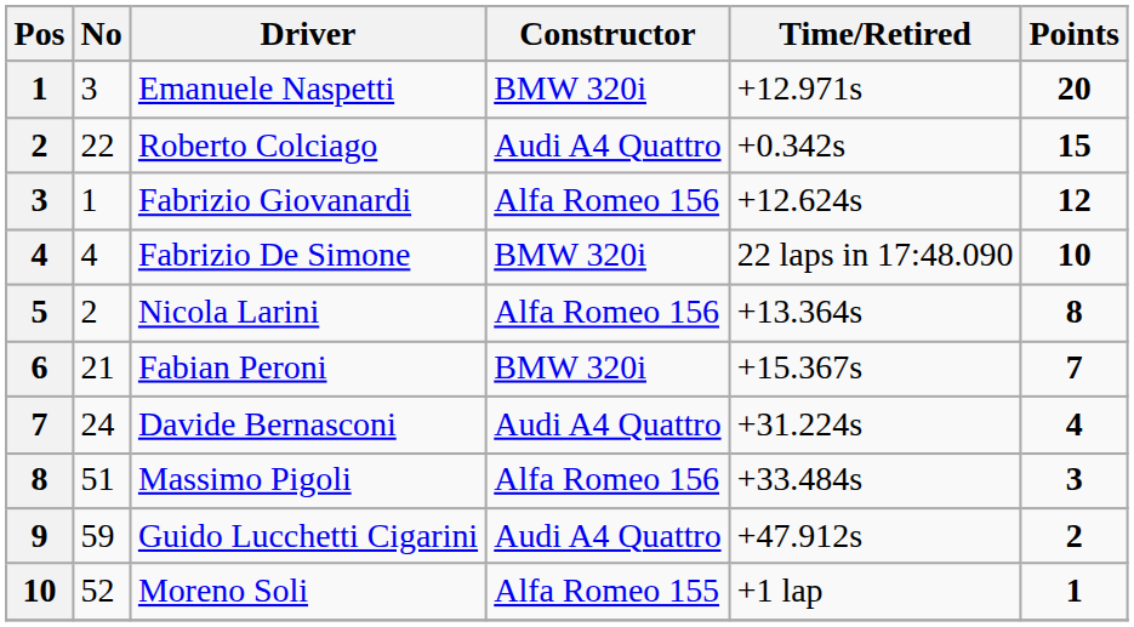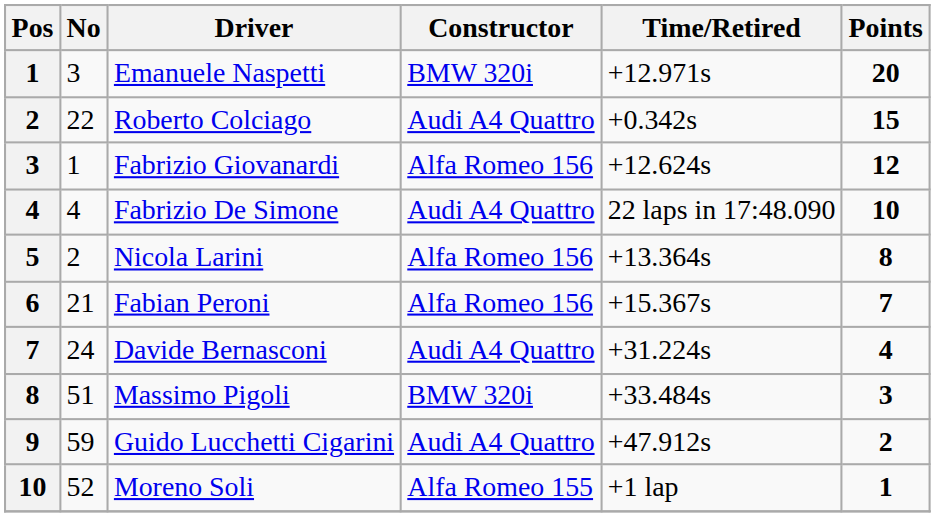 <table class="wikitable" style="font-size: 85%;">
 <tr>
 <th>Pos</th>
 <th>No</th>
 <th>Driver</th>
 <th>Constructor</th>
 <th>Time/Retired</th>
 <th>Points</th>
 </tr>
 <tr>
 <th>1</th>
 <td>3</td>
 <td> <a href='#'>Emanuele Naspetti</a></td>
 <td><a href='#'>BMW 320i</a></td>
 <td>+12.971s</td>
 <td align=center><strong>20</strong></td>
 </tr>
 <tr>
 <th>2</th>
 <td>22</td>
 <td> <a href='#'>Roberto Colciago</a></td>
 <td><a href='#'>Audi A4 Quattro</a></td>
 <td>+0.342s</td>
 <td align=center><strong>15</strong></td>
 </tr>
 <tr>
 <th>3</th>
 <td>1</td>
 <td> <a href='#'>Fabrizio Giovanardi</a></td>
 <td><a href='#'>Alfa Romeo 156</a></td>
 <td>+12.624s</td>
 <td align=center><strong>12</strong></td>
 </tr>
 <tr>
 <th>4</th>
 <td>4</td>
 <td> <a href='#'>Fabrizio De Simone</a></td>
-<td><a href='#'>BMW 320i</a></td>
+<td><a href='#'>Audi A4 Quattro</a></td>
 <td>22 laps in 17:48.090</td>
 <td align=center><strong>10</strong></td>
 </tr>
 <tr>
 <th>5</th>
 <td>2</td>
 <td> <a href='#'>Nicola Larini</a></td>
 <td><a href='#'>Alfa Romeo 156</a></td>
 <td>+13.364s</td>
 <td align=center><strong>8</strong></td>
 </tr>
 <tr>
 <th>6</th>
 <td>21</td>
 <td> <a href='#'>Fabian Peroni</a></td>
-<td><a href='#'>BMW 320i</a></td>
+<td><a href='#'>Alfa Romeo 156</a></td>
 <td>+15.367s</td>
 <td align=center><strong>7</strong></td>
 </tr>
 <tr>
 <th>7</th>
 <td>24</td>
 <td> <a href='#'>Davide Bernasconi</a></td>
 <td><a href='#'>Audi A4 Quattro</a></td>
 <td>+31.224s</td>
 <td align=center><strong>4</strong></td>
 </tr>
 <tr>
 <th>8</th>
 <td>51</td>
 <td> <a href='#'>Massimo Pigoli</a></td>
-<td><a href='#'>Alfa Romeo 156</a></td>
+<td><a href='#'>BMW 320i</a></td>
 <td>+33.484s</td>
 <td align=center><strong>3</strong></td>
 </tr>
 <tr>
 <th>9</th>
 <td>59</td>
 <td> <a href='#'>Guido Lucchetti Cigarini</a></td>
 <td><a href='#'>Audi A4 Quattro</a></td>
 <td>+47.912s</td>
 <td align=center><strong>2</strong></td>
 </tr>
 <tr>
 <th>10</th>
 <td>52</td>
 <td> <a href='#'>Moreno Soli</a></td>
 <td><a href='#'>Alfa Romeo 155</a></td>
 <td>+1 lap</td>
 <td align=center><strong>1</strong></td>
 </tr>
 <tr>
 </tr>
 </table>
